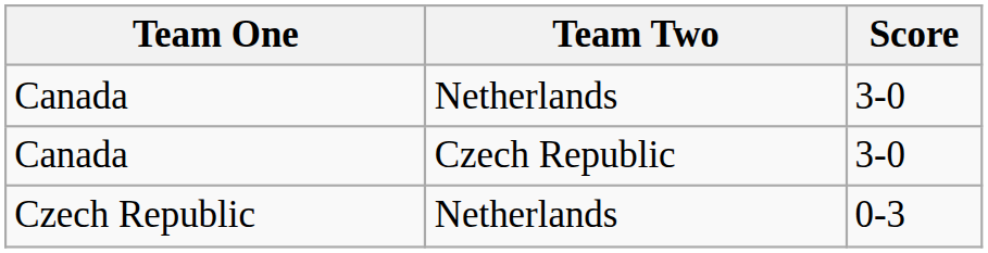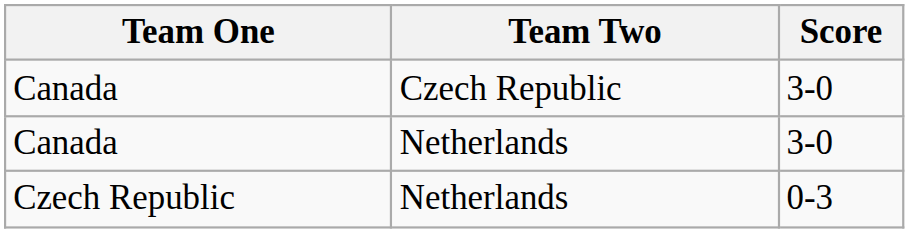 <table class="wikitable">
 <tr>
 <th width=170>Team One</th>
 <th width=170>Team Two</th>
 <th width=50>Score</th>
 </tr>
 <tr>
 <td> Canada</td>
-<td> Netherlands</td>
+<td> Czech Republic</td>
 <td>3-0</td>
 </tr>
 <tr>
 <td> Canada</td>
-<td> Czech Republic</td>
+<td> Netherlands</td>
 <td>3-0</td>
 </tr>
 <tr>
 <td> Czech Republic</td>
 <td> Netherlands</td>
 <td>0-3</td>
 </tr>
 </table>
